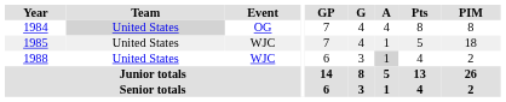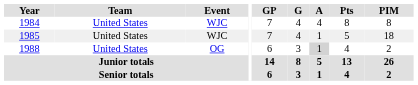 <table border="0" cellpadding="1" cellspacing="0" ID="Table3" style="text-align:center; width:40em">
 <tr ALIGN="center" bgcolor="#e0e0e0">
 <th>Year</th>
 <th>Team</th>
 <th>Event</th>
 <th rowspan="99" bgcolor="#ffffff"></th>
 <th>GP</th>
 <th>G</th>
 <th>A</th>
 <th>Pts</th>
 <th>PIM</th>
 </tr>
 <tr>
 <td><a href='#'>1984</a></td>
-<td style="background: lightgrey;"><a href='#'>United States</a></td>
-<td><a href='#'>OG</a></td>
+<td><a href='#'>United States</a></td>
+<td><a href='#'>WJC</a></td>
 <td>7</td>
 <td>4</td>
 <td>4</td>
 <td>8</td>
 <td>8</td>
 </tr>
 <tr bgcolor="#f0f0f0">
 <td><a href='#'>1985</a></td>
 <td>United States</td>
 <td>WJC</td>
 <td>7</td>
 <td>4</td>
 <td>1</td>
 <td>5</td>
 <td>18</td>
 </tr>
 <tr>
 <td><a href='#'>1988</a></td>
 <td><a href='#'>United States</a></td>
-<td><a href='#'>WJC</a></td>
+<td><a href='#'>OG</a></td>
 <td>6</td>
 <td>3</td>
 <td style="background: lightgrey;">1</td>
 <td>4</td>
 <td>2</td>
 </tr>
 <tr bgcolor="#e0e0e0">
 <th colspan="3">Junior totals</th>
 <th>14</th>
 <th>8</th>
 <th>5</th>
 <th>13</th>
 <th>26</th>
 </tr>
 <tr bgcolor="#e0e0e0">
 <th colspan="3">Senior totals</th>
 <th>6</th>
 <th>3</th>
 <th>1</th>
 <th>4</th>
 <th>2</th>
 </tr>
 </table>
